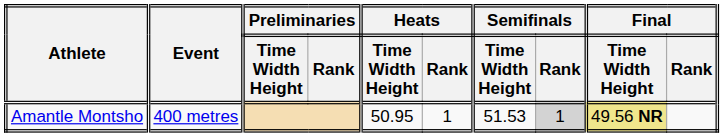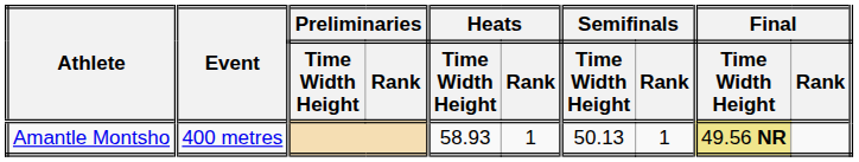 <table class=wikitable style="font-size:90%; border: double;">
 <tr>
 <th rowspan="2" style="border-right:double">Athlete</th>
 <th rowspan="2" style="border-right:double">Event</th>
 <th colspan="2" style="border-right:double; border-bottom:double;">Preliminaries</th>
 <th colspan="2" style="border-right:double; border-bottom:double;">Heats</th>
 <th colspan="2" style="border-right:double; border-bottom:double;">Semifinals</th>
 <th colspan="2" style="border-right:double; border-bottom:double;">Final</th>
 </tr>
 <tr>
 <th>Time<br>Width<br>Height</th>
 <th style="border-right:double">Rank</th>
 <th>Time<br>Width<br>Height</th>
 <th style="border-right:double">Rank</th>
 <th>Time<br>Width<br>Height</th>
 <th style="border-right:double">Rank</th>
 <th>Time<br>Width<br>Height</th>
 <th style="border-right:double">Rank</th>
 </tr>
 <tr style="border-top: double;">
 <td style="border-right:double"><a href='#'>Amantle Montsho</a></td>
 <td style="border-right:double"><a href='#'>400 metres</a></td>
 <td style="border-right:double" colspan= 2 bgcolor="wheat"></td>
-<td align=center>50.95</td>
+<td align=center>58.93</td>
 <td align=center style="border-right:double">1</td>
-<td align=center>51.53</td>
-<td align=center style="background: lightgrey; border-right:double">1</td>
+<td align=center>50.13</td>
+<td align=center style="border-right:double">1</td>
 <td align=center style="background: khaki;">49.56 <strong>NR</strong></td>
 <td align=center></td>
 </tr>
 </table>
